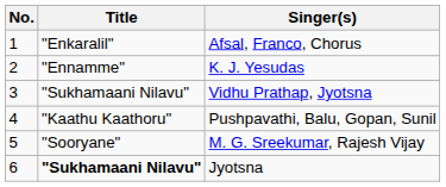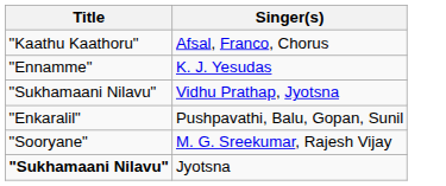 <table class="wikitable">
 <tr>
-<th>No.</th>
 <th>Title</th>
 <th>Singer(s)</th>
 </tr>
 <tr>
-<td>1</td>
-<td>"Enkaralil"</td>
+<td>"Kaathu Kaathoru"</td>
 <td><a href='#'>Afsal</a>, <a href='#'>Franco</a>, Chorus</td>
 </tr>
 <tr>
-<td>2</td>
 <td>"Ennamme"</td>
 <td><a href='#'>K. J. Yesudas</a></td>
 </tr>
 <tr>
-<td>3</td>
 <td>"Sukhamaani Nilavu"</td>
 <td><a href='#'>Vidhu Prathap</a>, <a href='#'>Jyotsna</a></td>
 </tr>
 <tr>
-<td>4</td>
-<td>"Kaathu Kaathoru"</td>
+<td>"Enkaralil"</td>
 <td>Pushpavathi, Balu, Gopan, Sunil</td>
 </tr>
 <tr>
-<td>5</td>
 <td>"Sooryane"</td>
 <td><a href='#'>M. G. Sreekumar</a>, Rajesh Vijay</td>
 </tr>
 <tr>
-<td>6</td>
 <td><strong>"Sukhamaani Nilavu"</strong></td>
 <td>Jyotsna</td>
 </tr>
 </table>
